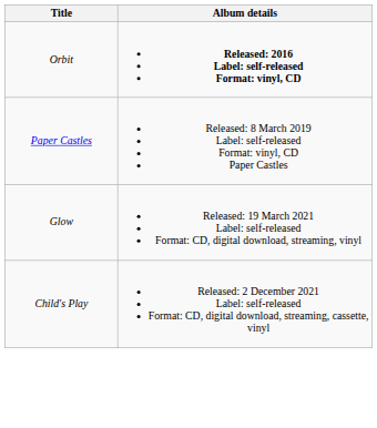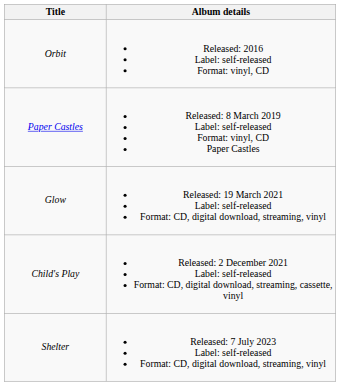 <table class="wikitable plainrowheaders" style="text-align: center">
 <tr>
 <th scope="col" style="width:10em;">Title</th>
 <th scope="col" style="width:23em;">Album details</th>
 </tr>
 <tr>
 <td><em>Orbit</em></td>
-<td><strong><br><ul><li>Released: 2016</li><li>Label: self-released</li><li>Format: vinyl, CD</li></ul></strong></td>
+<td><br><ul><li>Released: 2016</li><li>Label: self-released</li><li>Format: vinyl, CD</li></ul></td>
 </tr>
 <tr>
 <td><em><a href='#'>Paper Castles</a></em> </td>
 <td><br><ul><li>Released: 8 March 2019</li><li>Label: self-released</li><li>Format: vinyl, CD</li><li>Paper Castles</li></ul></td>
 </tr>
 <tr>
 <td><em>Glow</em> </td>
 <td><br><ul><li>Released: 19 March 2021</li><li>Label: self-released</li><li>Format: CD, digital download, streaming, vinyl</li></ul></td>
 </tr>
 <tr>
 <td><em>Child's Play</em> </td>
 <td><br><ul><li>Released: 2 December 2021</li><li>Label: self-released</li><li>Format: CD, digital download, streaming, cassette, vinyl</li></ul></td>
 </tr>
+<tr>
+<td><em>Shelter</em> </td>
+<td><br><ul><li>Released: 7 July 2023</li><li>Label: self-released</li><li>Format: CD, digital download, streaming, vinyl</li></ul></td>
+</tr>
 </table>
